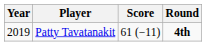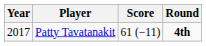 <table class="wikitable">
 <tr>
 <th>Year</th>
 <th>Player</th>
 <th>Score</th>
 <th>Round</th>
 </tr>
 <tr>
-<td>2019</td>
+<td>2017</td>
 <td><a href='#'>Patty Tavatanakit</a></td>
 <td>61 (−11)</td>
 <td align=center><strong>4th</strong></td>
 </tr>
 </table>
